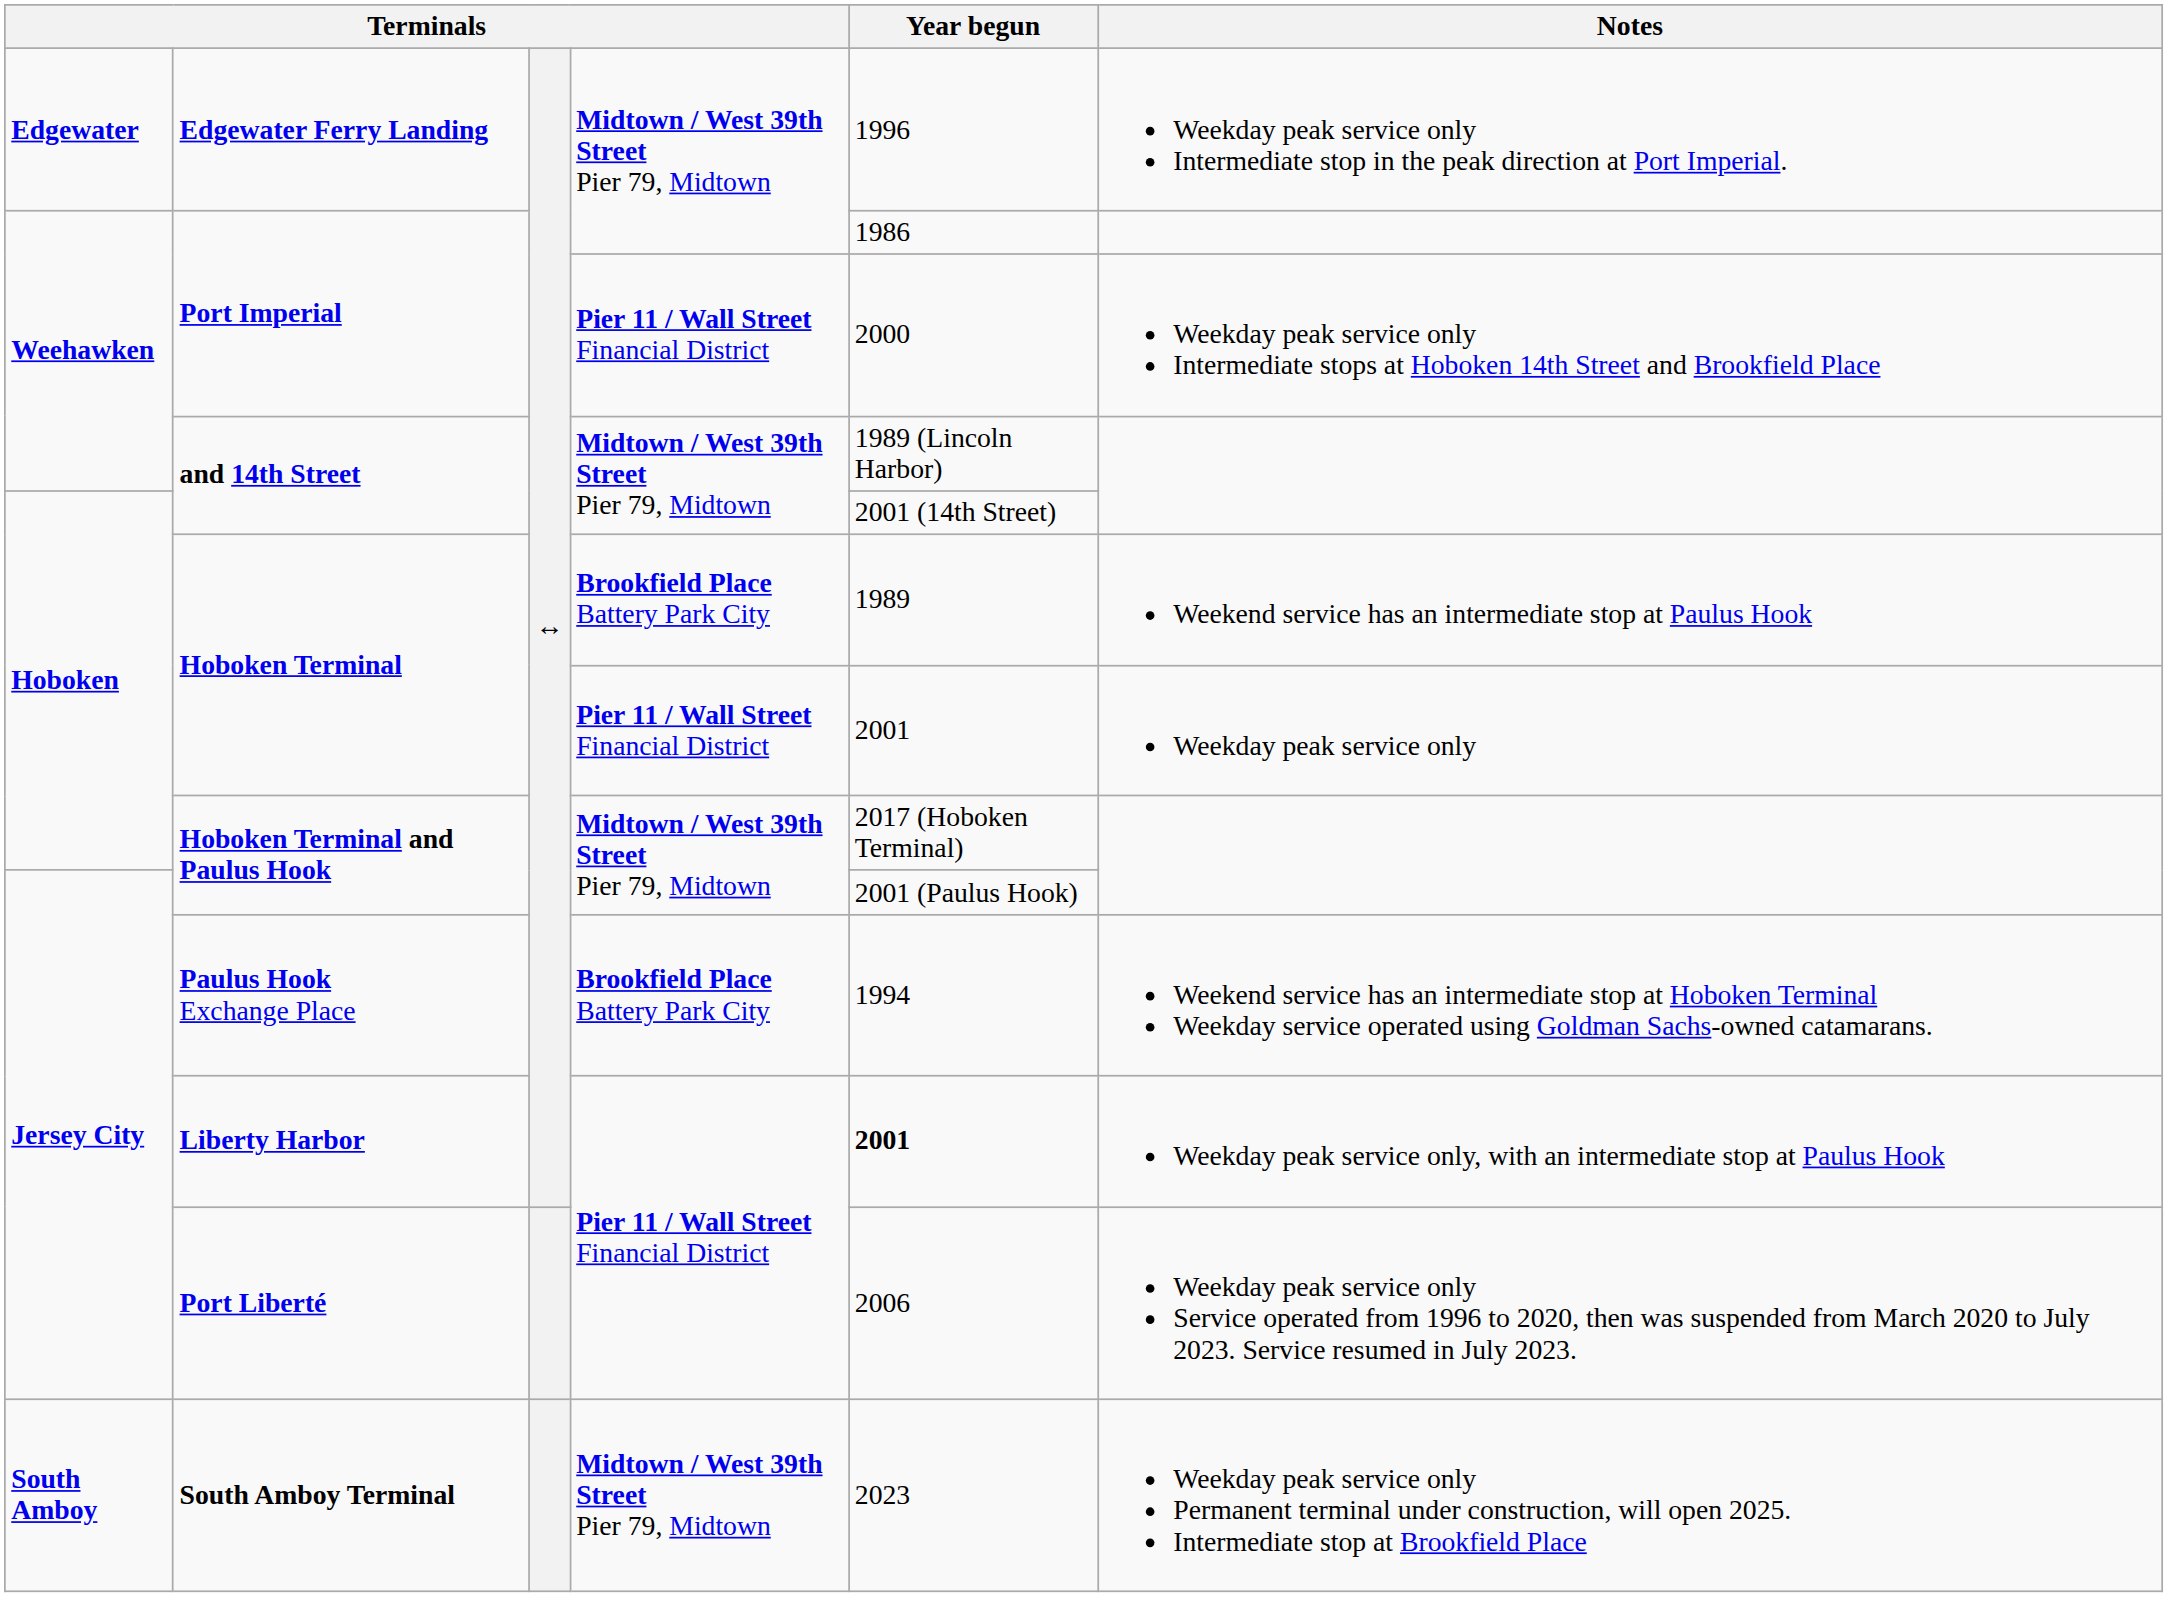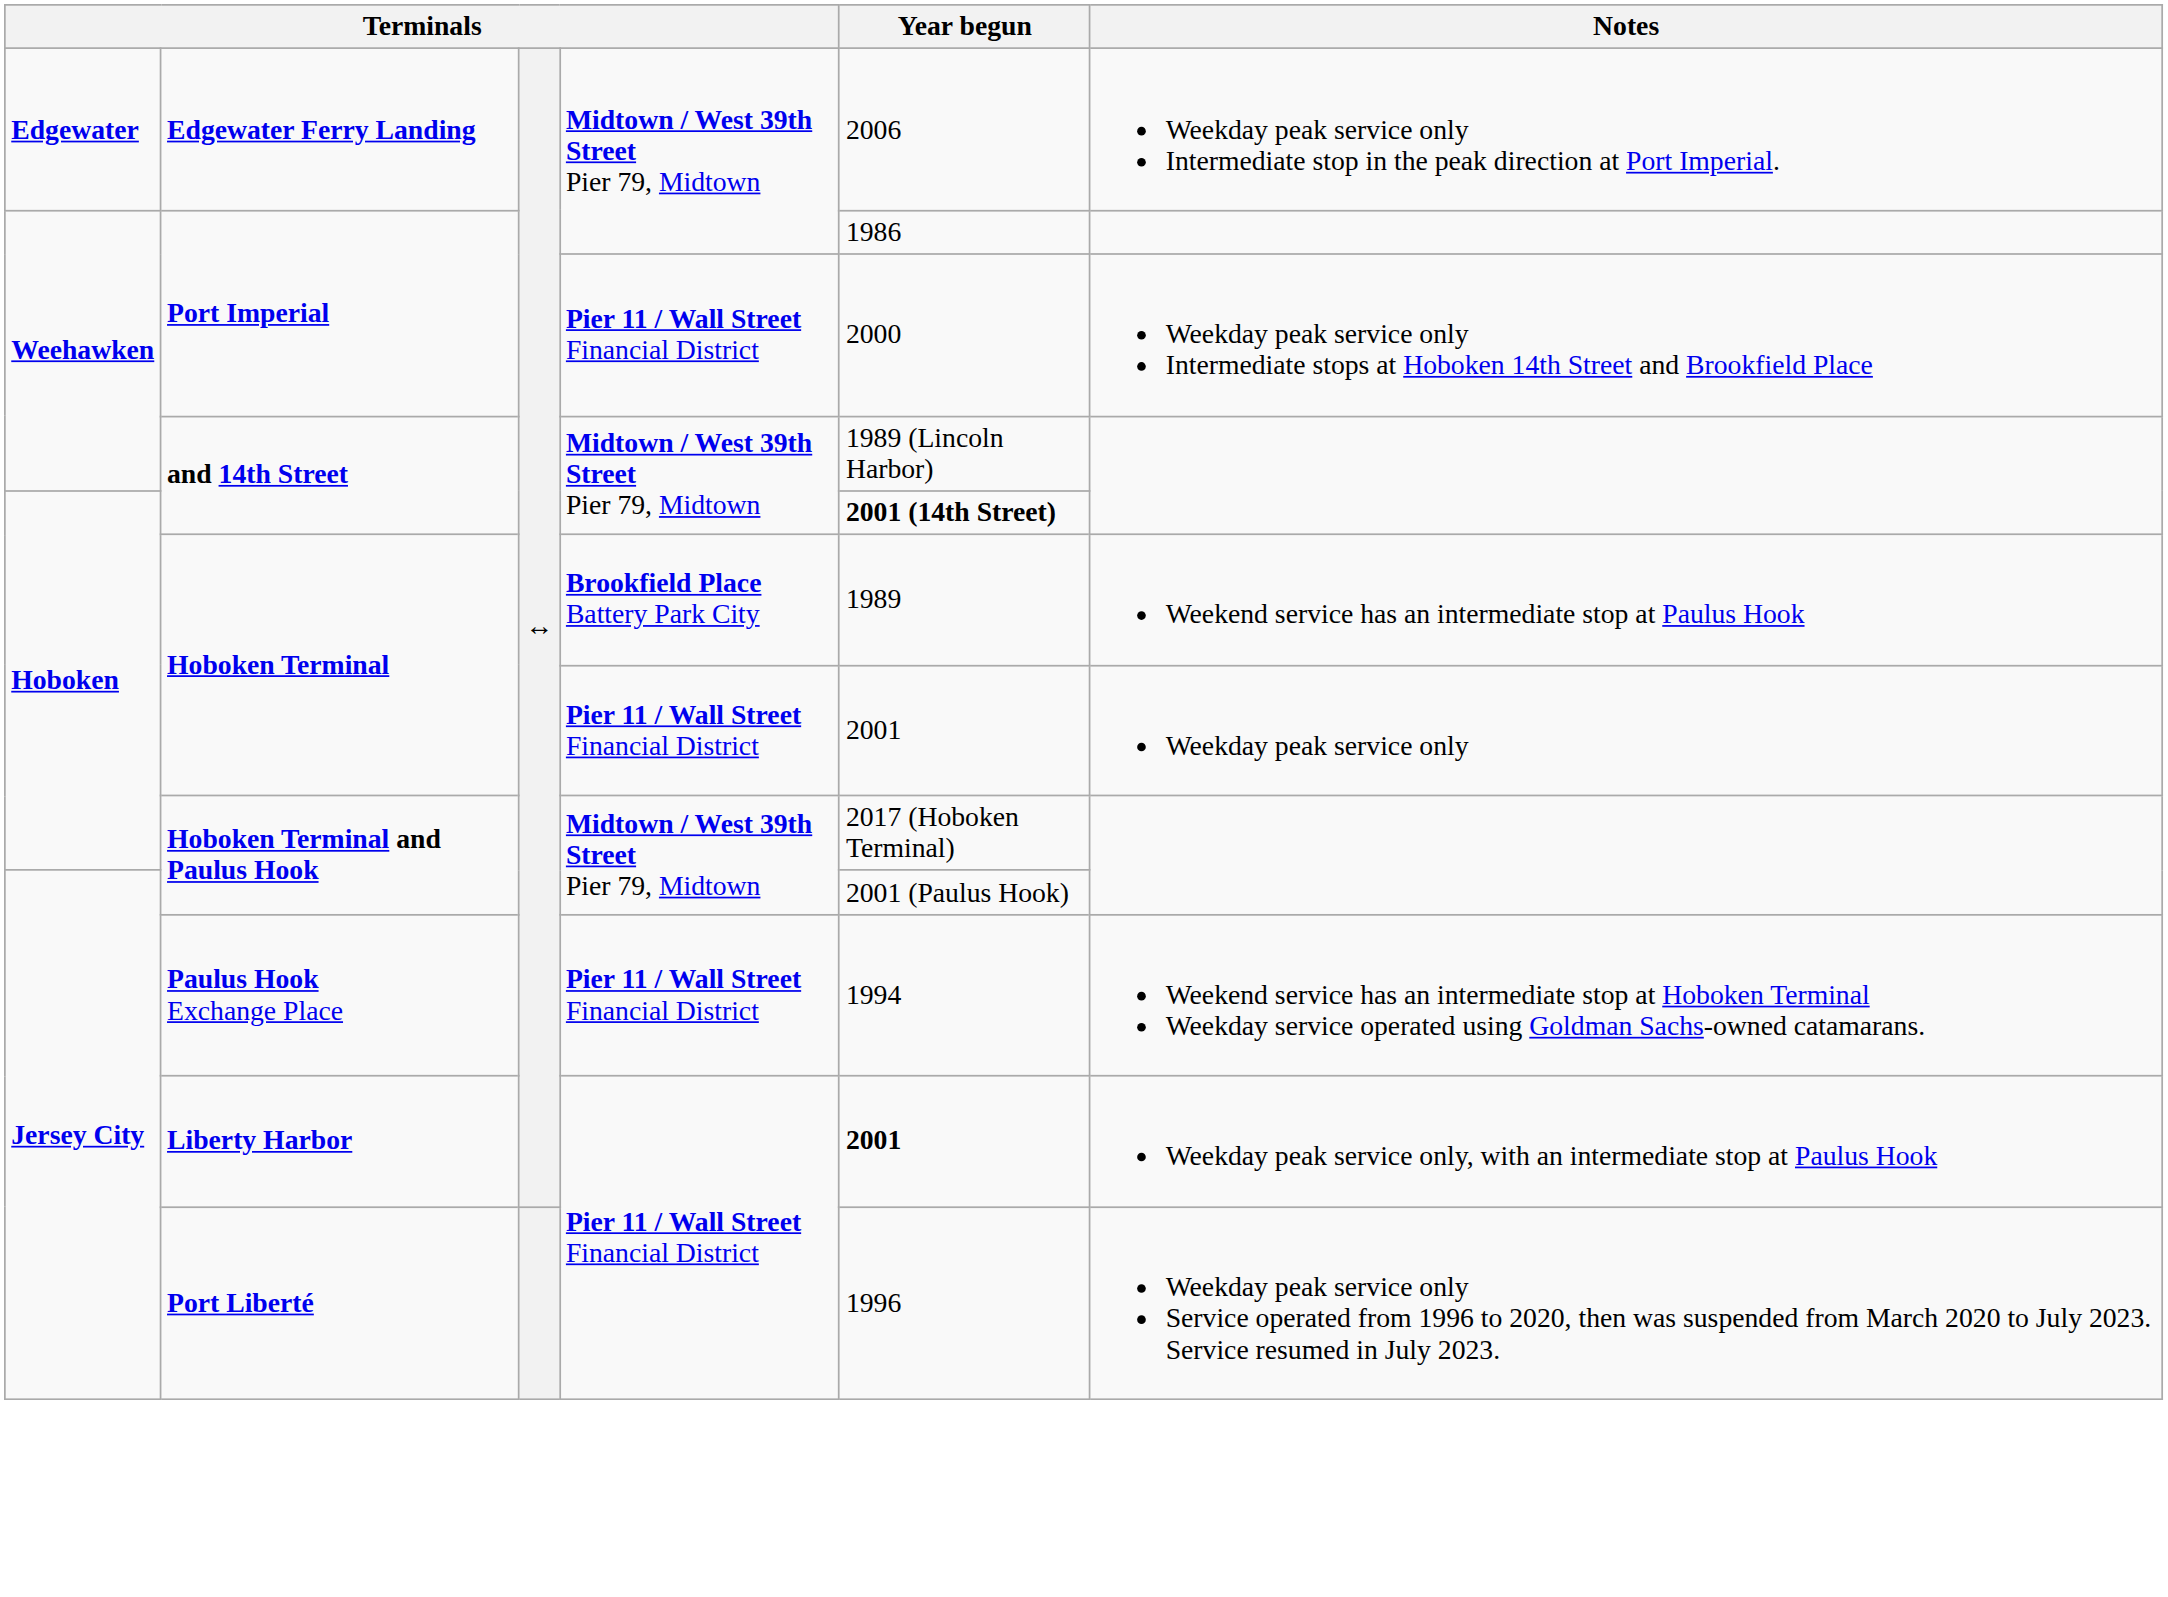 <table class="wikitable">
 <tr>
 <th colspan=4>Terminals</th>
 <th>Year begun</th>
 <th>Notes</th>
 </tr>
 <tr>
 <td><strong><a href='#'>Edgewater</a></strong></td>
 <td><strong><a href='#'>Edgewater Ferry Landing</a></strong></td>
 <th rowspan="11"><span>↔</span></th>
 <td rowspan="2"><strong><a href='#'>Midtown / West 39th Street</a></strong><br>Pier 79, <a href='#'>Midtown</a></td>
-<td>1996</td>
+<td>2006</td>
 <td><br><ul><li>Weekday peak service only</li><li>Intermediate stop in the peak direction at <a href='#'>Port Imperial</a>.</li></ul></td>
 </tr>
 <tr>
 <td rowspan="3"><strong><a href='#'>Weehawken</a></strong></td>
 <td rowspan="2"><strong><a href='#'>Port Imperial</a></strong></td>
 <td>1986</td>
 <td></td>
 </tr>
 <tr>
 <td><strong><a href='#'>Pier 11 / Wall Street</a></strong><br><a href='#'>Financial District</a></td>
 <td>2000</td>
 <td><br><ul><li>Weekday peak service only</li><li>Intermediate stops at <a href='#'>Hoboken 14th Street</a> and <a href='#'>Brookfield Place</a></li></ul></td>
 </tr>
 <tr>
 <td rowspan="2"><strong> and <a href='#'>14th Street</a></strong></td>
 <td rowspan="2"><strong><a href='#'>Midtown / West 39th Street</a></strong><br>Pier 79, <a href='#'>Midtown</a></td>
 <td>1989 (Lincoln Harbor)</td>
 <td rowspan="2"></td>
 </tr>
 <tr>
 <td rowspan="4"><strong><a href='#'>Hoboken</a></strong></td>
-<td>2001 (14th Street)</td>
+<td><strong>2001 (14th Street)</strong></td>
 </tr>
 <tr>
 <td rowspan="2"><strong><a href='#'>Hoboken Terminal</a></strong></td>
 <td><strong><a href='#'>Brookfield Place</a></strong><br><a href='#'>Battery Park City</a></td>
 <td>1989</td>
 <td><br><ul><li>Weekend service has an intermediate stop at <a href='#'>Paulus Hook</a></li></ul></td>
 </tr>
 <tr>
 <td><strong><a href='#'>Pier 11 / Wall Street</a></strong><br><a href='#'>Financial District</a></td>
 <td>2001</td>
 <td><br><ul><li>Weekday peak service only</li></ul></td>
 </tr>
 <tr>
 <td rowspan="2"><strong><a href='#'>Hoboken Terminal</a> and <a href='#'>Paulus Hook</a></strong></td>
 <td rowspan="2"><strong><a href='#'>Midtown / West 39th Street</a></strong><br>Pier 79, <a href='#'>Midtown</a></td>
 <td>2017 (Hoboken Terminal)</td>
 <td rowspan="2"></td>
 </tr>
 <tr>
 <td rowspan="4"><strong><a href='#'>Jersey City</a></strong></td>
 <td>2001 (Paulus Hook)</td>
 </tr>
 <tr>
 <td><strong><a href='#'>Paulus Hook</a></strong><br><a href='#'>Exchange Place</a></td>
-<td><strong><a href='#'>Brookfield Place</a></strong><br><a href='#'>Battery Park City</a></td>
+<td><strong><a href='#'>Pier 11 / Wall Street</a></strong><br><a href='#'>Financial District</a></td>
 <td>1994</td>
 <td><br><ul><li>Weekend service has an intermediate stop at <a href='#'>Hoboken Terminal</a></li><li>Weekday service operated using <a href='#'>Goldman Sachs</a>-owned catamarans.</li></ul></td>
 </tr>
 <tr>
 <td><strong><a href='#'>Liberty Harbor</a></strong><br></td>
 <td rowspan="2"><strong><a href='#'>Pier 11 / Wall Street</a></strong><br><a href='#'>Financial District</a></td>
 <td><strong>2001</strong></td>
 <td><br><ul><li>Weekday peak service only, with an intermediate stop at <a href='#'>Paulus Hook</a></li></ul></td>
 </tr>
 <tr>
 <td><a href='#'><strong>Port Liberté</strong></a></td>
 <th></th>
-<td>2006</td>
+<td>1996</td>
 <td><br><ul><li>Weekday peak service only</li><li>Service operated from 1996 to 2020, then was suspended from March 2020 to July 2023. Service resumed in July 2023.</li></ul></td>
 </tr>
-<tr>
-<td><a href='#'><strong>South Amboy</strong></a></td>
-<td><strong>South Amboy Terminal</strong></td>
-<th></th>
-<td><strong><a href='#'>Midtown / West 39th Street</a></strong><br>Pier 79, <a href='#'>Midtown</a></td>
-<td>2023</td>
-<td><br><ul><li>Weekday peak service only</li><li>Permanent terminal under construction, will open 2025.</li><li>Intermediate stop at <a href='#'>Brookfield Place</a></li></ul></td>
-</tr>
 </table>
